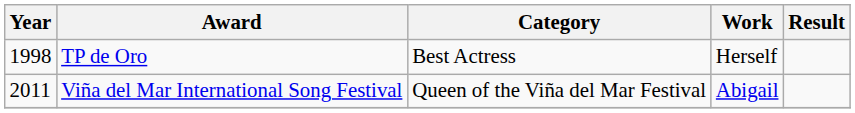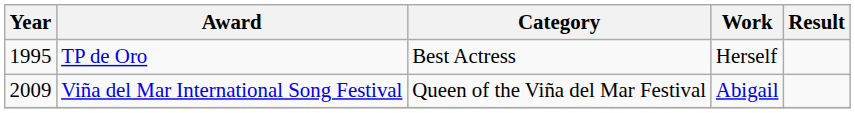 <table class="wikitable" style="font-size: 90%;">
 <tr>
 <th>Year</th>
 <th>Award</th>
 <th>Category</th>
 <th>Work</th>
 <th>Result</th>
 </tr>
 <tr>
-<td>1998</td>
+<td>1995</td>
 <td><a href='#'>TP de Oro</a></td>
 <td>Best Actress</td>
 <td>Herself</td>
 <td></td>
 </tr>
 <tr>
-<td>2011</td>
+<td>2009</td>
 <td><a href='#'>Viña del Mar International Song Festival</a></td>
 <td>Queen of the Viña del Mar Festival</td>
 <td><a href='#'>Abigail</a></td>
 <td></td>
 </tr>
 <tr>
 </tr>
 </table>
